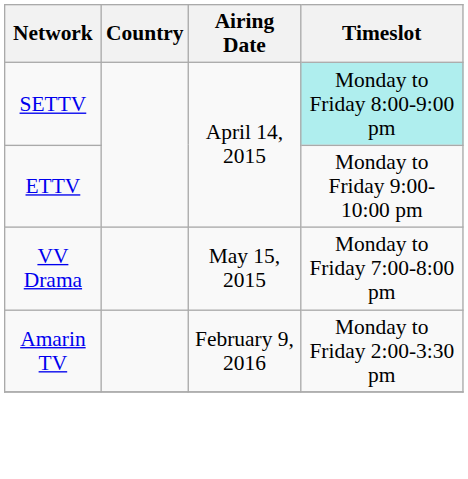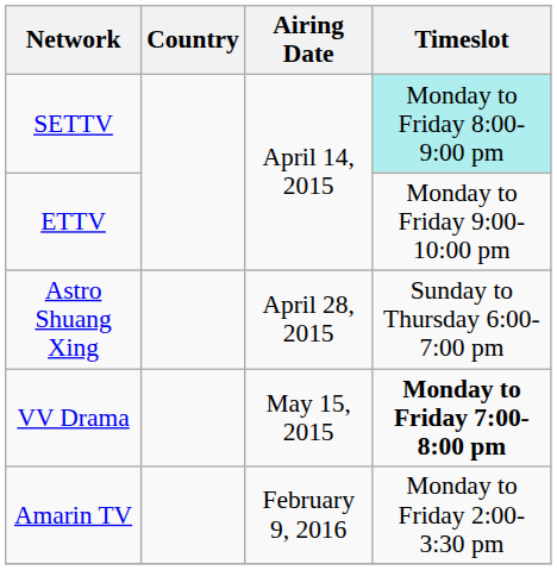 <table class="wikitable" style="text-align:center;width:55%;">
 <tr>
 <th>Network</th>
 <th>Country</th>
 <th>Airing Date</th>
 <th>Timeslot</th>
 </tr>
 <tr>
 <td><a href='#'>SETTV</a></td>
 <td rowspan=2></td>
 <td rowspan=2>April 14, 2015</td>
 <td style="background: paleturquoise;">Monday to Friday 8:00-9:00 pm</td>
 </tr>
 <tr>
 <td><a href='#'>ETTV</a></td>
 <td>Monday to Friday 9:00-10:00 pm</td>
 </tr>
 <tr>
+<td><a href='#'>Astro Shuang Xing</a></td>
+<td></td>
+<td>April 28, 2015</td>
+<td>Sunday to Thursday 6:00-7:00 pm</td>
+</tr>
+<tr>
 <td><a href='#'>VV Drama</a></td>
 <td></td>
 <td>May 15, 2015</td>
-<td>Monday to Friday 7:00-8:00 pm</td>
+<td><strong>Monday to Friday 7:00-8:00 pm</strong></td>
 </tr>
 <tr>
 <td><a href='#'>Amarin TV</a></td>
 <td></td>
 <td>February 9, 2016</td>
 <td>Monday to Friday 2:00-3:30 pm</td>
 </tr>
 <tr>
 </tr>
 </table>
